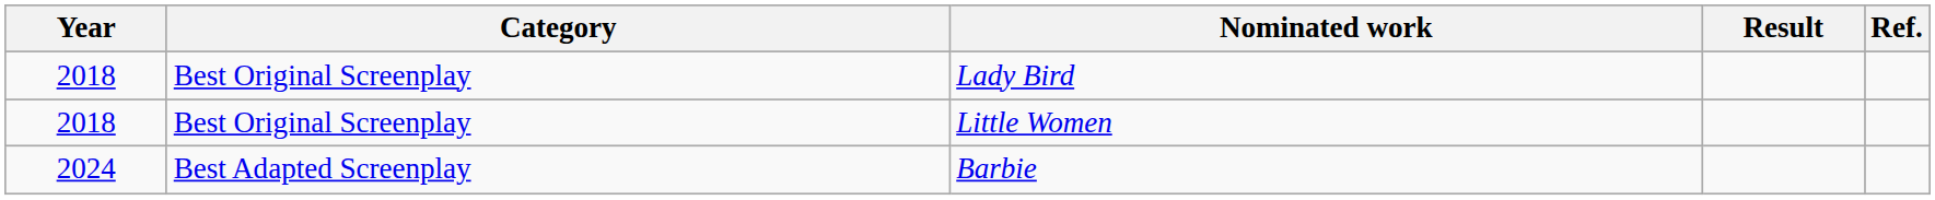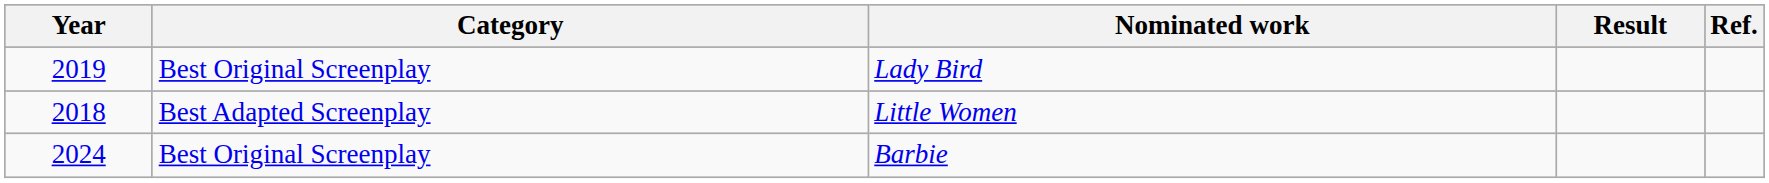 <table class=wikitable>
 <tr>
 <th scope="col" style="width:5em;">Year</th>
 <th scope="col" style="width:26em;">Category</th>
 <th scope="col" style="width:25em;">Nominated work</th>
 <th scope="col" style="width:5em;">Result</th>
 <th>Ref.</th>
 </tr>
 <tr>
-<td style="text-align:center;"><a href='#'>2018</a></td>
+<td style="text-align:center;"><a href='#'>2019</a></td>
 <td><a href='#'>Best Original Screenplay</a></td>
 <td><em><a href='#'>Lady Bird</a></em></td>
 <td></td>
 <td style="text-align:center;"></td>
 </tr>
 <tr>
 <td style="text-align:center;"><a href='#'>2018</a></td>
-<td><a href='#'>Best Original Screenplay</a></td>
+<td><a href='#'>Best Adapted Screenplay</a></td>
 <td><em><a href='#'>Little Women</a></em></td>
 <td></td>
 <td style="text-align:center;"><br></td>
 </tr>
 <tr>
 <td style="text-align:center;"><a href='#'>2024</a></td>
-<td><a href='#'>Best Adapted Screenplay</a></td>
+<td><a href='#'>Best Original Screenplay</a></td>
 <td><em><a href='#'>Barbie</a></em></td>
 <td></td>
 <td align="center"></td>
 </tr>
 </table>
